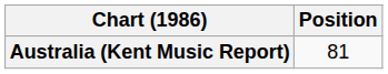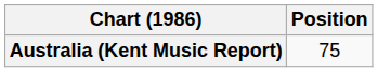 <table class="wikitable plainrowheaders" style="text-align:center">
 <tr>
 <th>Chart (1986)</th>
 <th>Position</th>
 </tr>
 <tr>
 <th scope="row">Australia (Kent Music Report)</th>
-<td>81</td>
+<td>75</td>
 </tr>
 </table>
